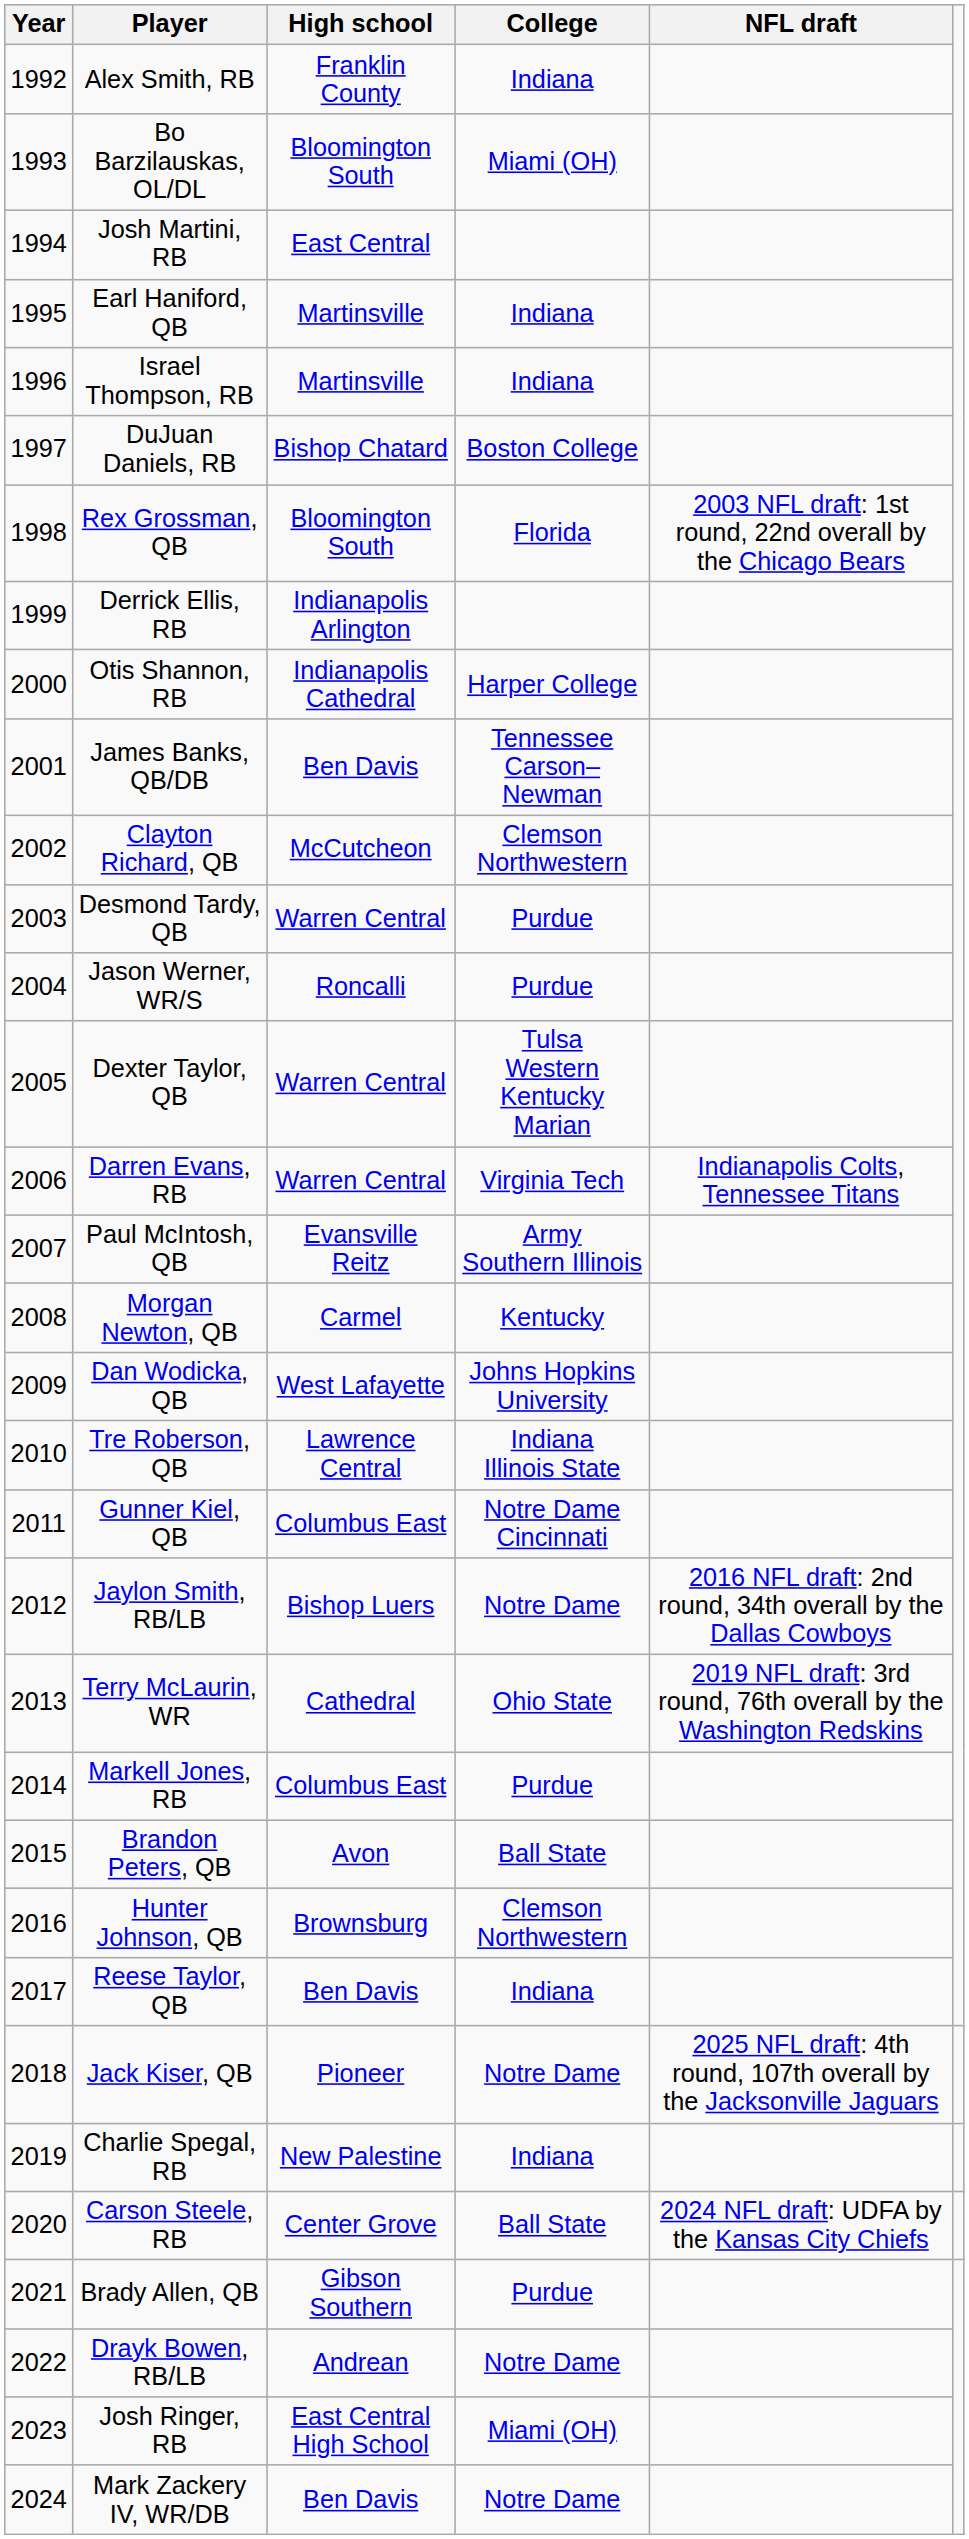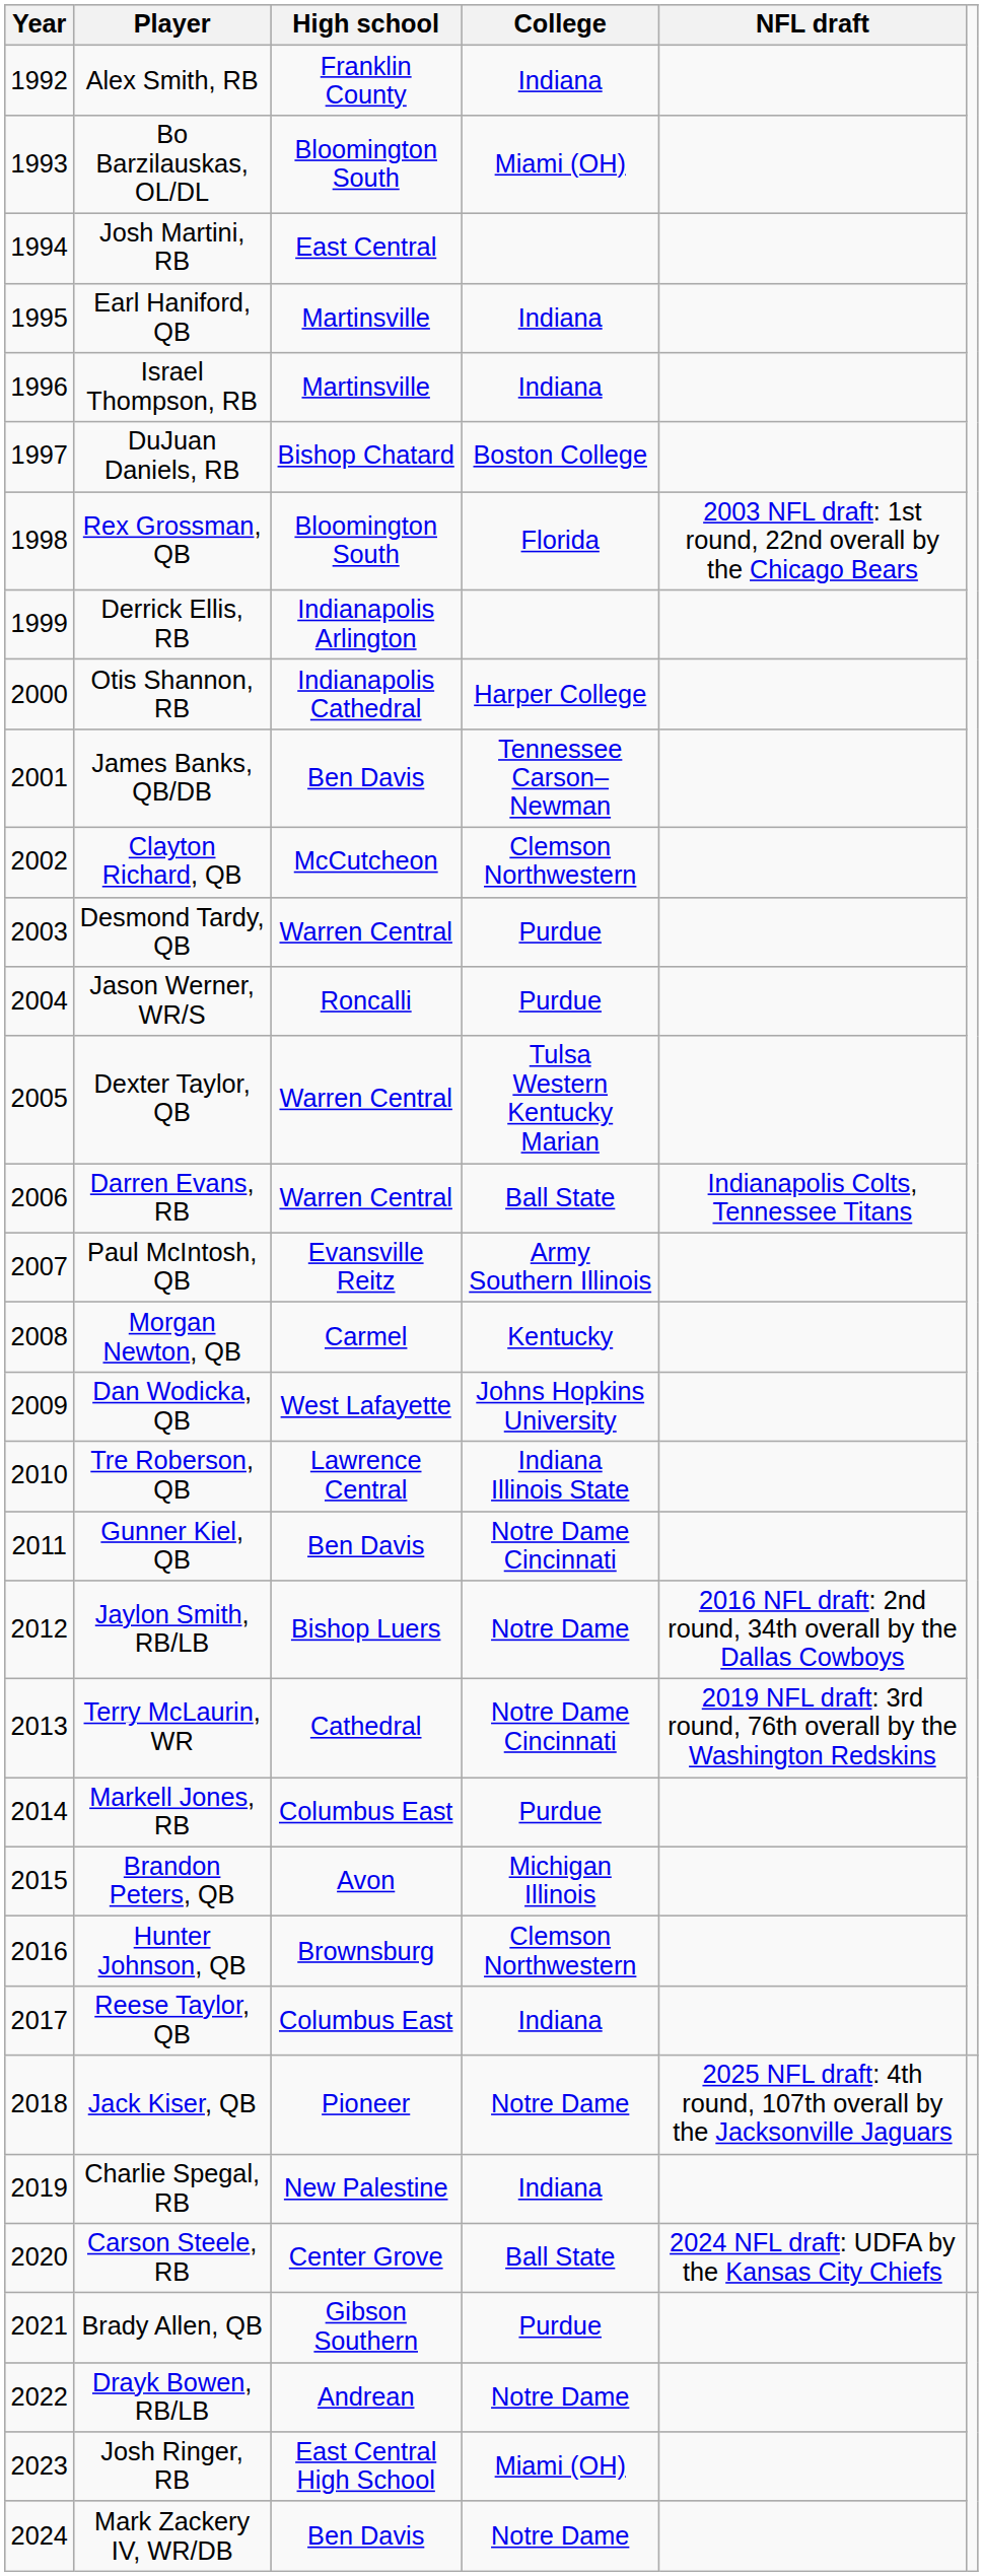 <table class="wikitable sortable" style="text-align:center;">
 <tr>
 <th>Year</th>
 <th>Player</th>
 <th>High school</th>
 <th>College</th>
 <th>NFL draft</th>
 </tr>
 <tr>
 <td>1992</td>
 <td>Alex Smith, RB</td>
 <td><a href='#'>Franklin County</a></td>
 <td><a href='#'>Indiana</a></td>
 <td></td>
 </tr>
 <tr>
 <td>1993</td>
 <td>Bo Barzilauskas, OL/DL</td>
 <td><a href='#'>Bloomington South</a></td>
 <td><a href='#'>Miami (OH)</a></td>
 <td></td>
 </tr>
 <tr>
 <td>1994</td>
 <td>Josh Martini, RB</td>
 <td><a href='#'>East Central</a></td>
 <td></td>
 <td></td>
 </tr>
 <tr>
 <td>1995</td>
 <td>Earl Haniford, QB</td>
 <td><a href='#'>Martinsville</a></td>
 <td><a href='#'>Indiana</a></td>
 <td></td>
 </tr>
 <tr>
 <td>1996</td>
 <td>Israel Thompson, RB</td>
 <td><a href='#'>Martinsville</a></td>
 <td><a href='#'>Indiana</a></td>
 <td></td>
 </tr>
 <tr>
 <td>1997</td>
 <td>DuJuan Daniels, RB</td>
 <td><a href='#'>Bishop Chatard</a></td>
 <td><a href='#'>Boston College</a></td>
 <td></td>
 </tr>
 <tr>
 <td>1998</td>
 <td><a href='#'>Rex Grossman</a>, QB</td>
 <td><a href='#'>Bloomington South</a></td>
 <td><a href='#'>Florida</a></td>
 <td><a href='#'>2003 NFL draft</a>: 1st round, 22nd overall by the <a href='#'>Chicago Bears</a></td>
 </tr>
 <tr>
 <td>1999</td>
 <td>Derrick Ellis, RB</td>
 <td><a href='#'>Indianapolis Arlington</a></td>
 <td></td>
 <td></td>
 </tr>
 <tr>
 <td>2000</td>
 <td>Otis Shannon, RB</td>
 <td><a href='#'>Indianapolis Cathedral</a></td>
 <td><a href='#'>Harper College</a></td>
 <td></td>
 </tr>
 <tr>
 <td>2001</td>
 <td>James Banks, QB/DB</td>
 <td><a href='#'>Ben Davis</a></td>
 <td><a href='#'>Tennessee</a><br><a href='#'>Carson–Newman</a></td>
 <td></td>
 </tr>
 <tr>
 <td>2002</td>
 <td><a href='#'>Clayton Richard</a>, QB</td>
 <td><a href='#'>McCutcheon</a></td>
 <td><a href='#'>Clemson</a><br><a href='#'>Northwestern</a></td>
 <td></td>
 </tr>
 <tr>
 <td>2003</td>
 <td>Desmond Tardy, QB</td>
 <td><a href='#'>Warren Central</a></td>
 <td><a href='#'>Purdue</a></td>
 <td></td>
 </tr>
 <tr>
 <td>2004</td>
 <td>Jason Werner, WR/S</td>
 <td><a href='#'>Roncalli</a></td>
 <td><a href='#'>Purdue</a></td>
 <td></td>
 </tr>
 <tr>
 <td>2005</td>
 <td>Dexter Taylor, QB</td>
 <td><a href='#'>Warren Central</a></td>
 <td><a href='#'>Tulsa</a><br><a href='#'>Western Kentucky</a><br><a href='#'>Marian</a></td>
 <td></td>
 </tr>
 <tr>
 <td>2006</td>
 <td><a href='#'>Darren Evans</a>, RB</td>
 <td><a href='#'>Warren Central</a></td>
-<td><a href='#'>Virginia Tech</a></td>
+<td><a href='#'>Ball State</a></td>
 <td><a href='#'>Indianapolis Colts</a>, <a href='#'>Tennessee Titans</a></td>
 </tr>
 <tr>
 <td>2007</td>
 <td>Paul McIntosh, QB</td>
 <td><a href='#'>Evansville Reitz</a></td>
 <td><a href='#'>Army</a><br><a href='#'>Southern Illinois</a></td>
 <td></td>
 </tr>
 <tr>
 <td>2008</td>
 <td><a href='#'>Morgan Newton</a>, QB</td>
 <td><a href='#'>Carmel</a></td>
 <td><a href='#'>Kentucky</a></td>
 <td></td>
 </tr>
 <tr>
 <td>2009</td>
 <td><a href='#'>Dan Wodicka</a>, QB</td>
 <td><a href='#'>West Lafayette</a></td>
 <td><a href='#'>Johns Hopkins University</a></td>
 <td></td>
 </tr>
 <tr>
 <td>2010</td>
 <td><a href='#'>Tre Roberson</a>, QB</td>
 <td><a href='#'>Lawrence Central</a></td>
 <td><a href='#'>Indiana</a><br><a href='#'>Illinois State</a></td>
 <td></td>
 </tr>
 <tr>
 <td>2011</td>
 <td><a href='#'>Gunner Kiel</a>, QB</td>
-<td><a href='#'>Columbus East</a></td>
+<td><a href='#'>Ben Davis</a></td>
 <td><a href='#'>Notre Dame</a><br><a href='#'>Cincinnati</a></td>
 <td></td>
 </tr>
 <tr>
 <td>2012</td>
 <td><a href='#'>Jaylon Smith</a>, RB/LB</td>
 <td><a href='#'>Bishop Luers</a></td>
 <td><a href='#'>Notre Dame</a></td>
 <td><a href='#'>2016 NFL draft</a>: 2nd round, 34th overall by the <a href='#'>Dallas Cowboys</a></td>
 </tr>
 <tr>
 <td>2013</td>
 <td><a href='#'>Terry McLaurin</a>, WR</td>
 <td><a href='#'>Cathedral</a></td>
-<td><a href='#'>Ohio State</a></td>
+<td><a href='#'>Notre Dame</a><br><a href='#'>Cincinnati</a></td>
 <td><a href='#'>2019 NFL draft</a>: 3rd round, 76th overall by the <a href='#'>Washington Redskins</a></td>
 </tr>
 <tr>
 <td>2014</td>
 <td><a href='#'>Markell Jones</a>, RB</td>
 <td><a href='#'>Columbus East</a></td>
 <td><a href='#'>Purdue</a></td>
 <td></td>
 </tr>
 <tr>
 <td>2015</td>
 <td><a href='#'>Brandon Peters</a>, QB</td>
 <td><a href='#'>Avon</a></td>
-<td><a href='#'>Ball State</a></td>
+<td><a href='#'>Michigan</a><br><a href='#'>Illinois</a></td>
 <td></td>
 </tr>
 <tr>
 <td>2016</td>
 <td><a href='#'>Hunter Johnson</a>, QB</td>
 <td><a href='#'>Brownsburg</a></td>
 <td><a href='#'>Clemson</a><br><a href='#'>Northwestern</a></td>
 <td></td>
 </tr>
 <tr>
 <td>2017</td>
 <td><a href='#'>Reese Taylor</a>, QB</td>
-<td><a href='#'>Ben Davis</a></td>
+<td><a href='#'>Columbus East</a></td>
 <td><a href='#'>Indiana</a></td>
 <td></td>
 </tr>
 <tr>
 <td>2018</td>
 <td><a href='#'>Jack Kiser</a>, QB</td>
 <td><a href='#'>Pioneer</a></td>
 <td><a href='#'>Notre Dame</a></td>
 <td><a href='#'>2025 NFL draft</a>: 4th round, 107th overall by the <a href='#'>Jacksonville Jaguars</a></td>
 <td></td>
 </tr>
 <tr>
 <td>2019</td>
 <td>Charlie Spegal, RB</td>
 <td><a href='#'>New Palestine</a></td>
 <td><a href='#'>Indiana</a></td>
 <td></td>
 </tr>
 <tr>
 <td>2020</td>
 <td><a href='#'>Carson Steele</a>, RB</td>
 <td><a href='#'>Center Grove</a></td>
 <td><a href='#'>Ball State</a></td>
 <td><a href='#'>2024 NFL draft</a>: UDFA by the <a href='#'>Kansas City Chiefs</a></td>
 <td></td>
 </tr>
 <tr>
 <td>2021</td>
 <td>Brady Allen, QB</td>
 <td><a href='#'>Gibson Southern</a></td>
 <td><a href='#'>Purdue</a></td>
 <td></td>
 </tr>
 <tr>
 <td>2022</td>
 <td><a href='#'>Drayk Bowen</a>, RB/LB</td>
 <td><a href='#'>Andrean</a></td>
 <td><a href='#'>Notre Dame</a></td>
 <td></td>
 </tr>
 <tr>
 <td>2023</td>
 <td>Josh Ringer, RB</td>
 <td><a href='#'> East Central High School</a></td>
 <td><a href='#'>Miami (OH)</a></td>
 <td></td>
 </tr>
 <tr>
 <td>2024</td>
 <td>Mark Zackery IV, WR/DB</td>
 <td><a href='#'>Ben Davis</a></td>
 <td><a href='#'>Notre Dame</a></td>
 <td></td>
 </tr>
 </table>
